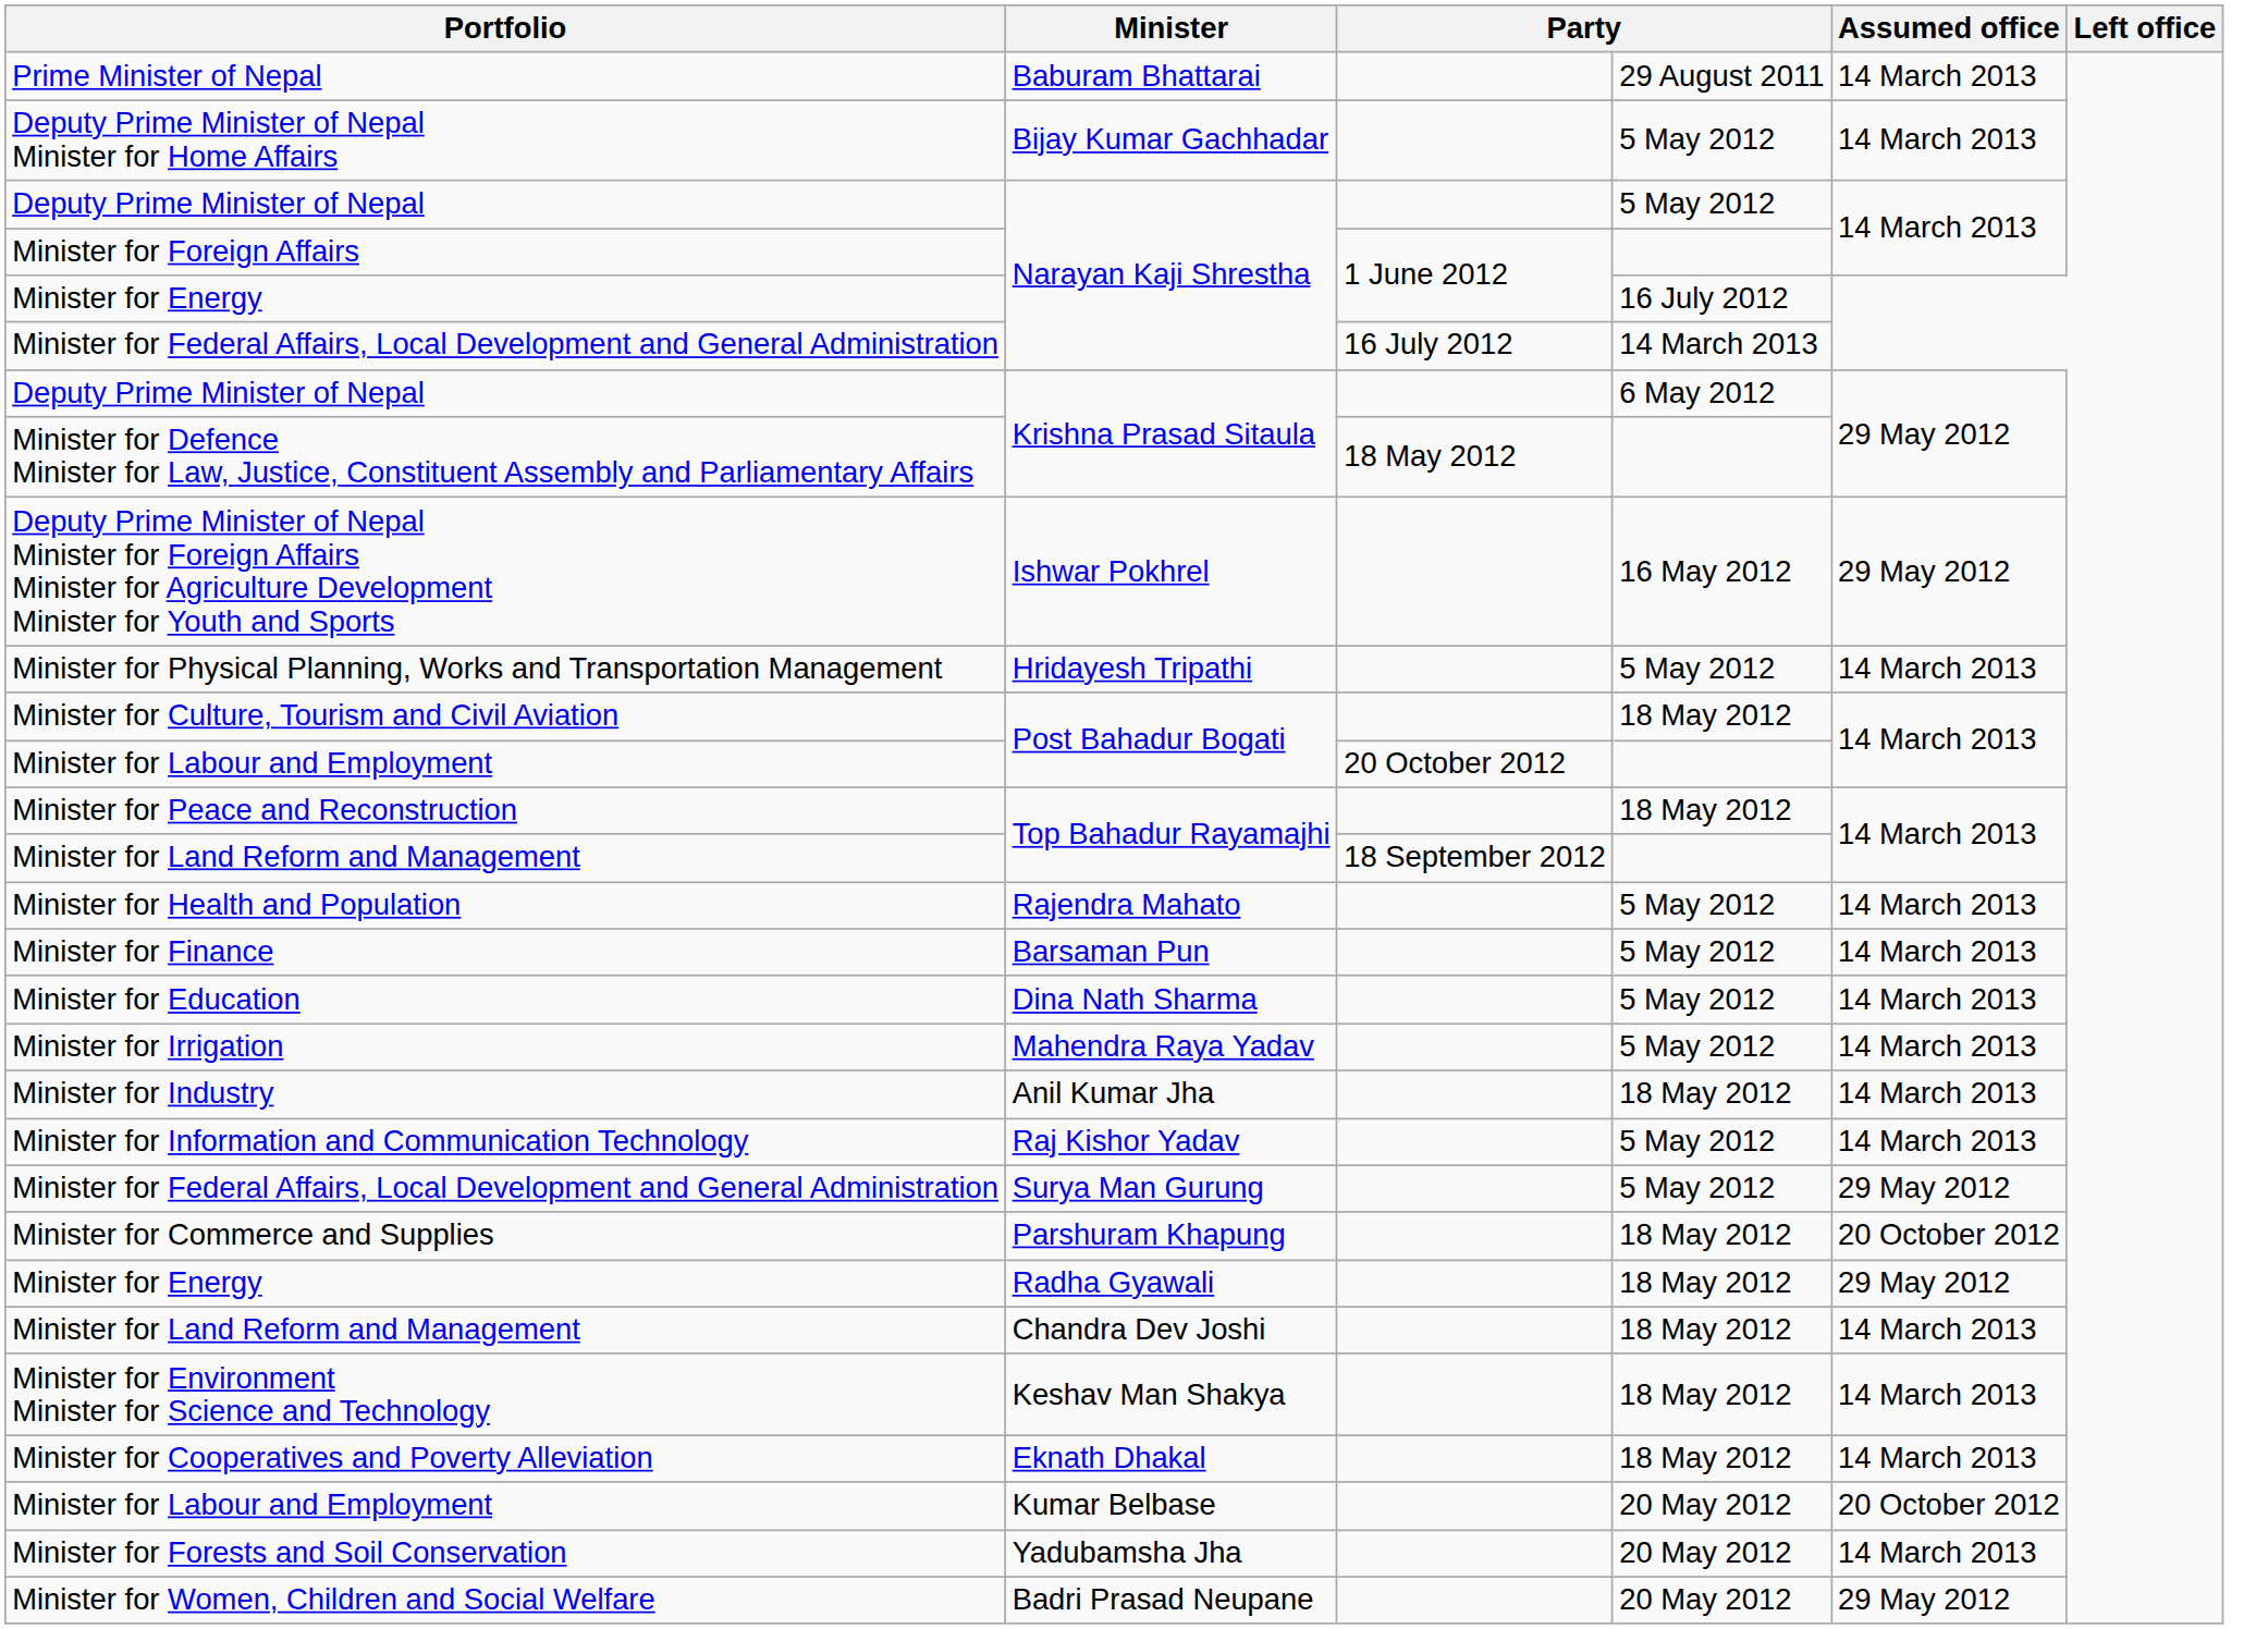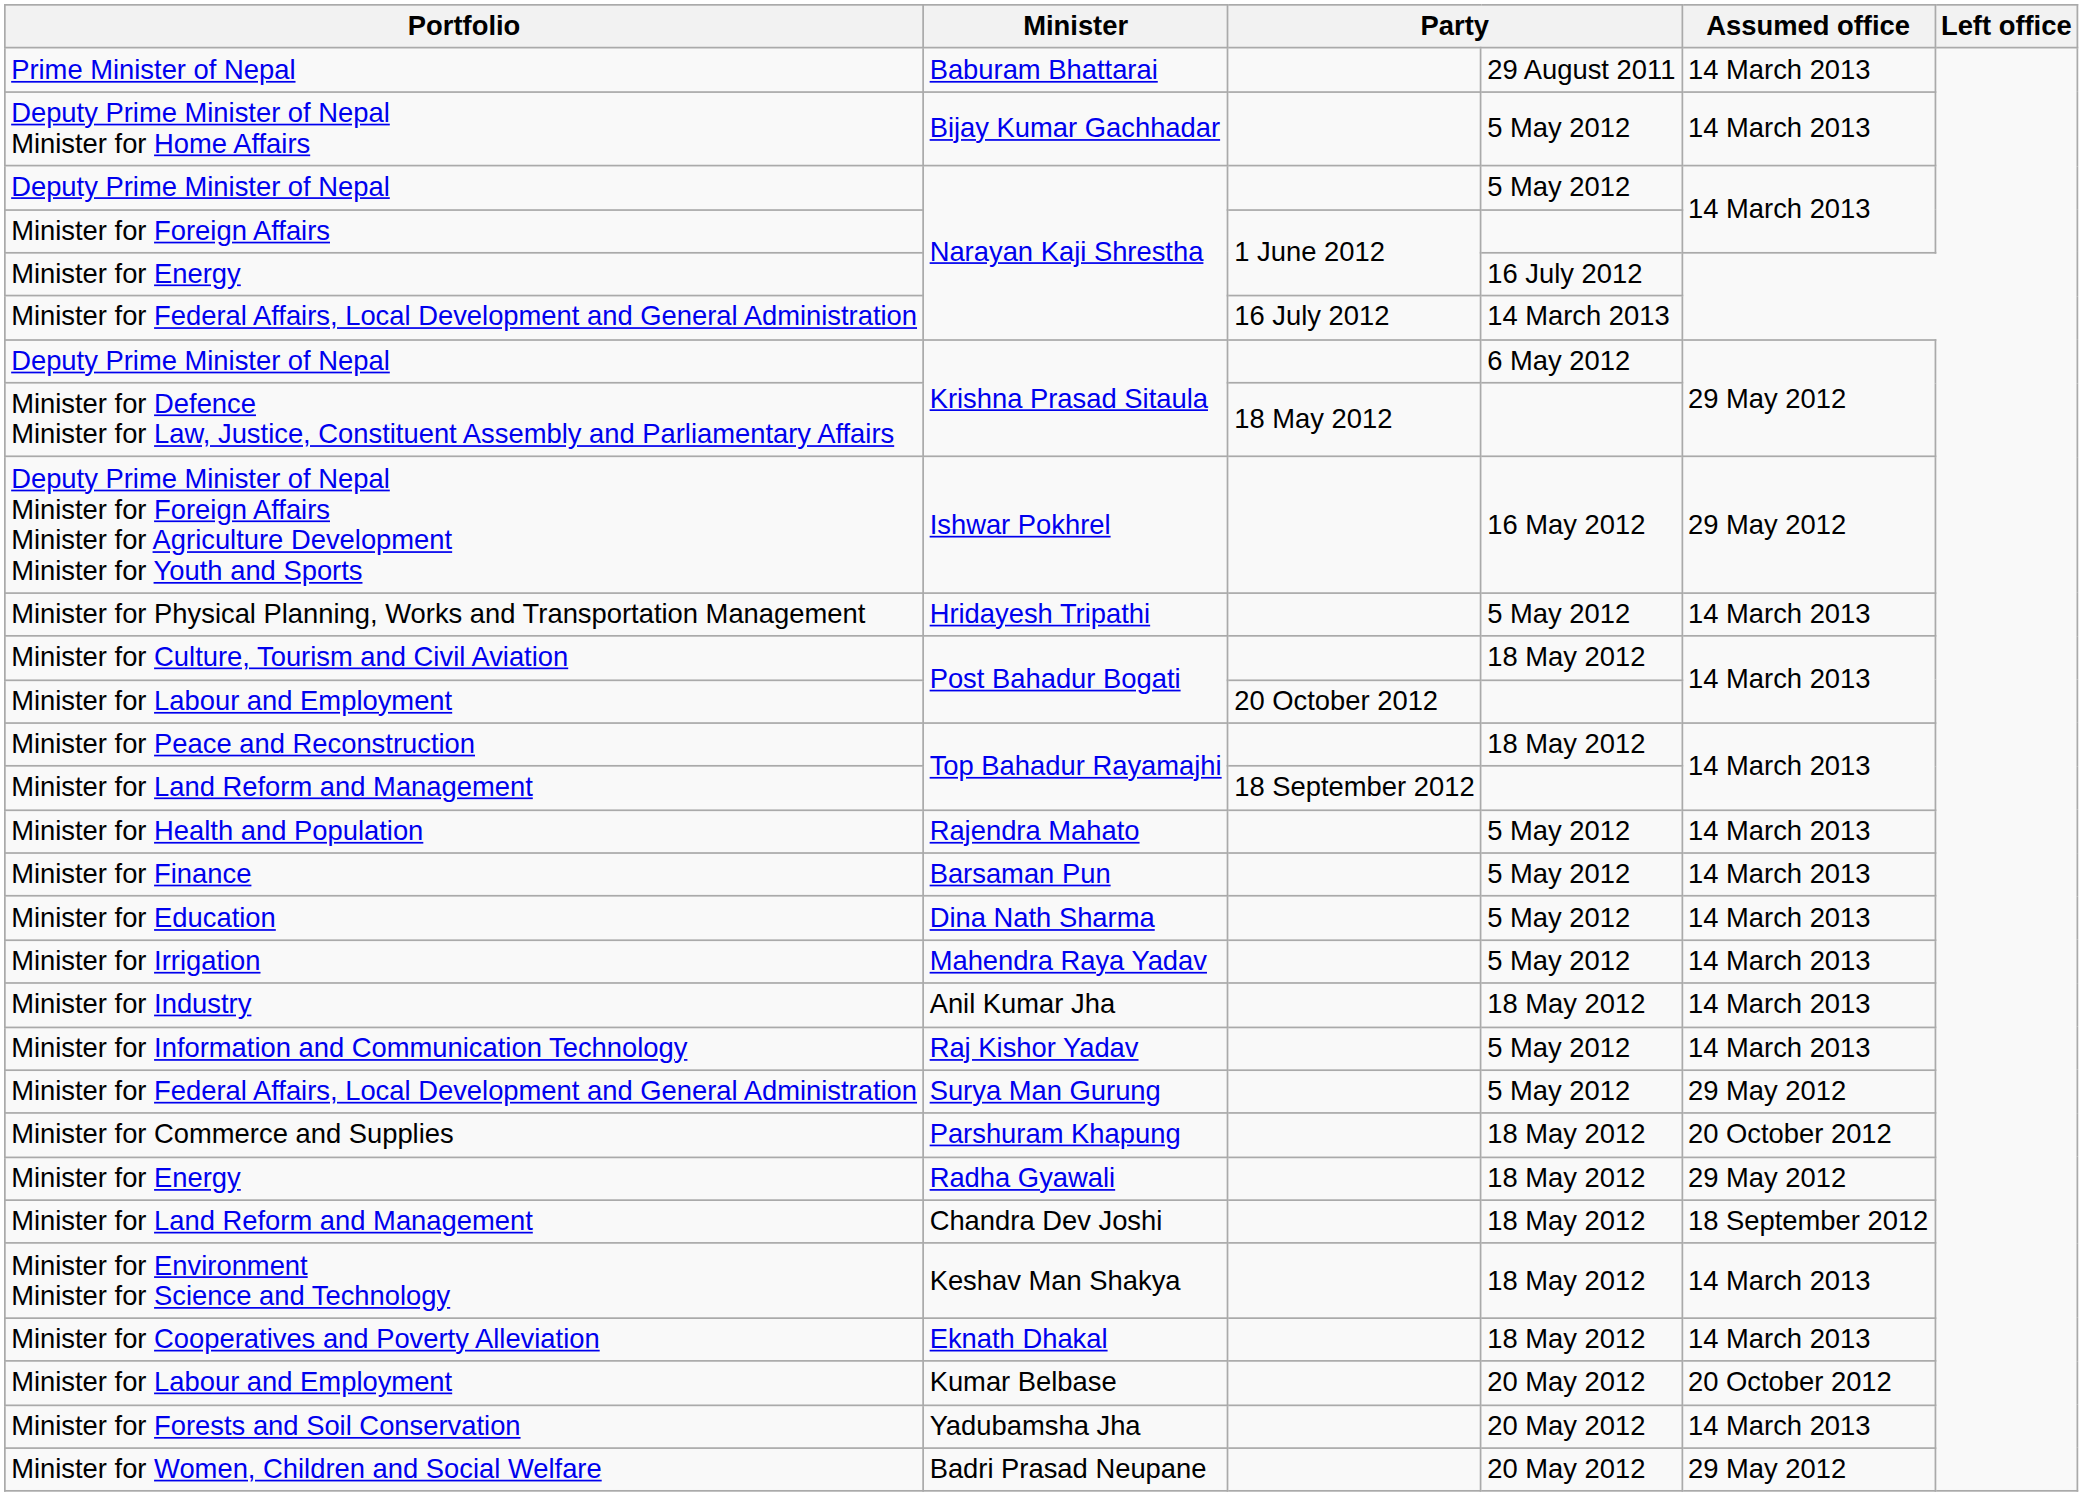 <table class="wikitable">
 <tr>
 <th>Portfolio</th>
 <th>Minister</th>
 <th colspan="2">Party</th>
 <th>Assumed office</th>
 <th>Left office</th>
 </tr>
 <tr>
 <td><a href='#'>Prime Minister of Nepal</a></td>
 <td><a href='#'>Baburam Bhattarai</a></td>
 <td></td>
 <td>29 August 2011</td>
 <td>14 March 2013</td>
 </tr>
 <tr>
 <td><a href='#'>Deputy Prime Minister of Nepal</a> <br> Minister for <a href='#'>Home Affairs</a></td>
 <td><a href='#'>Bijay Kumar Gachhadar</a></td>
 <td></td>
 <td>5 May 2012</td>
 <td>14 March 2013</td>
 </tr>
 <tr>
 <td><a href='#'>Deputy Prime Minister of Nepal</a></td>
 <td rowspan="4"><a href='#'>Narayan Kaji Shrestha</a></td>
 <td></td>
 <td>5 May 2012</td>
 <td rowspan="2">14 March 2013</td>
 </tr>
 <tr>
 <td>Minister for <a href='#'>Foreign Affairs</a></td>
 <td rowspan="2">1 June 2012</td>
 </tr>
 <tr>
 <td>Minister for <a href='#'>Energy</a></td>
 <td>16 July 2012</td>
 </tr>
 <tr>
 <td>Minister for <a href='#'>Federal Affairs, Local Development and General Administration</a></td>
 <td>16 July 2012</td>
 <td>14 March 2013</td>
 </tr>
 <tr>
 <td><a href='#'>Deputy Prime Minister of Nepal</a></td>
 <td rowspan="2"><a href='#'>Krishna Prasad Sitaula</a></td>
 <td></td>
 <td>6 May 2012</td>
 <td rowspan="2">29 May 2012</td>
 </tr>
 <tr>
 <td>Minister for <a href='#'>Defence</a> <br> Minister for <a href='#'>Law, Justice, Constituent Assembly and Parliamentary Affairs</a></td>
 <td>18 May 2012</td>
 </tr>
 <tr>
 <td><a href='#'>Deputy Prime Minister of Nepal</a> <br> Minister for <a href='#'>Foreign Affairs</a> <br> Minister for <a href='#'>Agriculture Development</a> <br> Minister for <a href='#'>Youth and Sports</a></td>
 <td><a href='#'>Ishwar Pokhrel</a></td>
 <td></td>
 <td>16 May 2012</td>
 <td>29 May 2012</td>
 </tr>
 <tr>
 <td>Minister for Physical Planning, Works and Transportation Management</td>
 <td><a href='#'>Hridayesh Tripathi</a></td>
 <td></td>
 <td>5 May 2012</td>
 <td>14 March 2013</td>
 </tr>
 <tr>
 <td>Minister for <a href='#'>Culture, Tourism and Civil Aviation</a></td>
 <td rowspan="2"><a href='#'>Post Bahadur Bogati</a></td>
 <td></td>
 <td>18 May 2012</td>
 <td rowspan="2">14 March 2013</td>
 </tr>
 <tr>
 <td>Minister for <a href='#'>Labour and Employment</a></td>
 <td>20 October 2012</td>
 </tr>
 <tr>
 <td>Minister for <a href='#'>Peace and Reconstruction</a></td>
 <td rowspan="2"><a href='#'>Top Bahadur Rayamajhi</a></td>
 <td></td>
 <td>18 May 2012</td>
 <td rowspan="2">14 March 2013</td>
 </tr>
 <tr>
 <td>Minister for <a href='#'>Land Reform and Management</a></td>
 <td>18 September 2012</td>
 </tr>
 <tr>
 <td>Minister for <a href='#'>Health and Population</a></td>
 <td><a href='#'>Rajendra Mahato</a></td>
 <td></td>
 <td>5 May 2012</td>
 <td>14 March 2013</td>
 </tr>
 <tr>
 <td>Minister for <a href='#'>Finance</a></td>
 <td><a href='#'>Barsaman Pun</a></td>
 <td></td>
 <td>5 May 2012</td>
 <td>14 March 2013</td>
 </tr>
 <tr>
 <td>Minister for <a href='#'>Education</a></td>
 <td><a href='#'>Dina Nath Sharma</a></td>
 <td></td>
 <td>5 May 2012</td>
 <td>14 March 2013</td>
 </tr>
 <tr>
 <td>Minister for <a href='#'>Irrigation</a></td>
 <td><a href='#'>Mahendra Raya Yadav</a></td>
 <td></td>
 <td>5 May 2012</td>
 <td>14 March 2013</td>
 </tr>
 <tr>
 <td>Minister for <a href='#'>Industry</a></td>
 <td>Anil Kumar Jha</td>
 <td></td>
 <td>18 May 2012</td>
 <td>14 March 2013</td>
 </tr>
 <tr>
 <td>Minister for <a href='#'>Information and Communication Technology</a></td>
 <td><a href='#'>Raj Kishor Yadav</a></td>
 <td></td>
 <td>5 May 2012</td>
 <td>14 March 2013</td>
 </tr>
 <tr>
 <td>Minister for <a href='#'>Federal Affairs, Local Development and General Administration</a></td>
 <td><a href='#'>Surya Man Gurung</a></td>
 <td></td>
 <td>5 May 2012</td>
 <td>29 May 2012</td>
 </tr>
 <tr>
 <td>Minister for Commerce and Supplies</td>
 <td><a href='#'>Parshuram Khapung</a></td>
 <td></td>
 <td>18 May 2012</td>
 <td>20 October 2012</td>
 </tr>
 <tr>
 <td>Minister for <a href='#'>Energy</a></td>
 <td><a href='#'>Radha Gyawali</a></td>
 <td></td>
 <td>18 May 2012</td>
 <td>29 May 2012</td>
 </tr>
 <tr>
 <td>Minister for <a href='#'>Land Reform and Management</a></td>
 <td>Chandra Dev Joshi</td>
 <td></td>
 <td>18 May 2012</td>
-<td>14 March 2013</td>
+<td>18 September 2012</td>
 </tr>
 <tr>
 <td>Minister for <a href='#'>Environment</a> <br> Minister for <a href='#'>Science and Technology</a></td>
 <td>Keshav Man Shakya</td>
 <td></td>
 <td>18 May 2012</td>
 <td>14 March 2013</td>
 </tr>
 <tr>
 <td>Minister for <a href='#'>Cooperatives and Poverty Alleviation</a></td>
 <td><a href='#'>Eknath Dhakal</a></td>
 <td></td>
 <td>18 May 2012</td>
 <td>14 March 2013</td>
 </tr>
 <tr>
 <td>Minister for <a href='#'>Labour and Employment</a></td>
 <td>Kumar Belbase</td>
 <td></td>
 <td>20 May 2012</td>
 <td>20 October 2012</td>
 </tr>
 <tr>
 <td>Minister for <a href='#'>Forests and Soil Conservation</a></td>
 <td>Yadubamsha Jha</td>
 <td></td>
 <td>20 May 2012</td>
 <td>14 March 2013</td>
 </tr>
 <tr>
 <td>Minister for <a href='#'>Women, Children and Social Welfare</a></td>
 <td>Badri Prasad Neupane</td>
 <td></td>
 <td>20 May 2012</td>
 <td>29 May 2012</td>
 </tr>
 </table>
